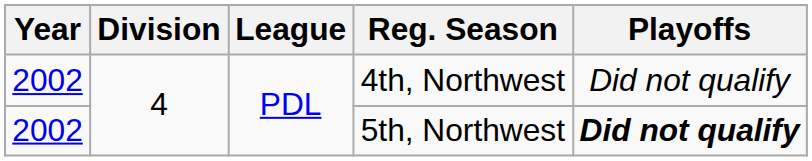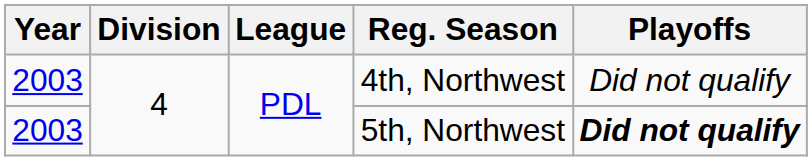 <table class="wikitable" style="text-align: center;">
 <tr>
 <th>Year</th>
 <th>Division</th>
 <th>League</th>
 <th>Reg. Season</th>
 <th>Playoffs</th>
 </tr>
 <tr>
-<td><a href='#'>2002</a></td>
+<td><a href='#'>2003</a></td>
 <td rowspan=2>4</td>
 <td rowspan=2><a href='#'>PDL</a></td>
 <td>4th, Northwest</td>
 <td><em>Did not qualify</em></td>
 </tr>
 <tr>
-<td><a href='#'>2002</a></td>
+<td><a href='#'>2003</a></td>
 <td>5th, Northwest</td>
 <td><strong><em>Did not qualify</em></strong></td>
 </tr>
 </table>
